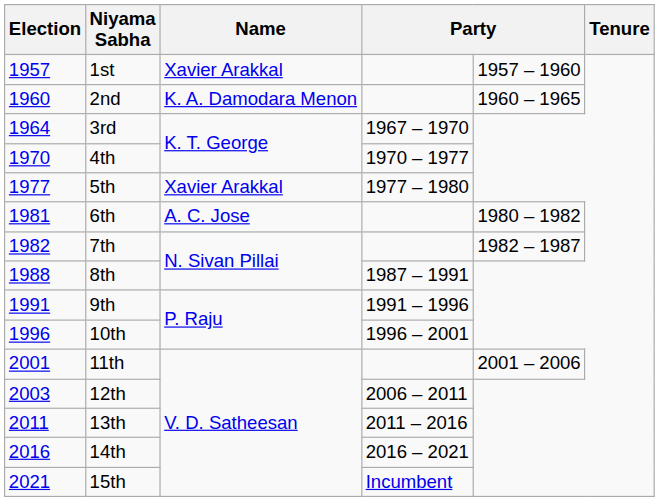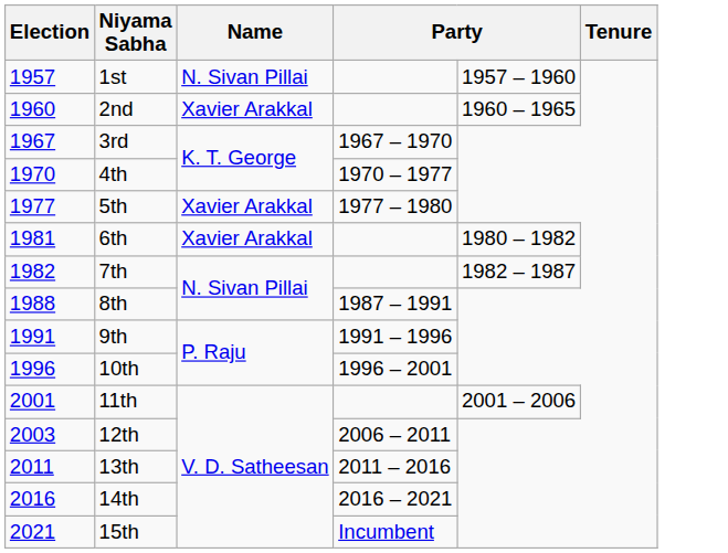 <table class="wikitable sortable">
 <tr>
 <th>Election</th>
 <th>Niyama<br>Sabha</th>
 <th>Name</th>
 <th colspan="2">Party</th>
 <th>Tenure</th>
 </tr>
 <tr>
 <td><a href='#'>1957</a></td>
 <td>1st</td>
-<td><a href='#'>Xavier Arakkal</a></td>
+<td><a href='#'>N. Sivan Pillai</a></td>
 <td></td>
 <td>1957 – 1960</td>
 </tr>
 <tr>
 <td><a href='#'>1960</a></td>
 <td>2nd</td>
-<td><a href='#'>K. A. Damodara Menon</a></td>
+<td><a href='#'>Xavier Arakkal</a></td>
 <td></td>
 <td>1960 – 1965</td>
 </tr>
 <tr>
-<td><a href='#'>1964</a></td>
+<td><a href='#'>1967</a></td>
 <td>3rd</td>
 <td rowspan="2"><a href='#'>K. T. George</a></td>
 <td>1967 – 1970</td>
 </tr>
 <tr>
 <td><a href='#'>1970</a></td>
 <td>4th</td>
 <td>1970 – 1977</td>
 </tr>
 <tr>
 <td><a href='#'>1977</a></td>
 <td>5th</td>
 <td><a href='#'>Xavier Arakkal</a></td>
 <td>1977 – 1980</td>
 </tr>
 <tr>
 <td><a href='#'>1981</a></td>
 <td>6th</td>
-<td><a href='#'>A. C. Jose</a></td>
+<td><a href='#'>Xavier Arakkal</a></td>
 <td></td>
 <td>1980 – 1982</td>
 </tr>
 <tr>
 <td><a href='#'>1982</a></td>
 <td>7th</td>
 <td rowspan="2"><a href='#'>N. Sivan Pillai</a></td>
 <td></td>
 <td>1982 – 1987</td>
 </tr>
 <tr>
 <td><a href='#'>1988</a></td>
 <td>8th</td>
 <td>1987 – 1991</td>
 </tr>
 <tr>
 <td><a href='#'>1991</a></td>
 <td>9th</td>
 <td rowspan="2"><a href='#'>P. Raju</a></td>
 <td>1991 – 1996</td>
 </tr>
 <tr>
 <td><a href='#'>1996</a></td>
 <td>10th</td>
 <td>1996 – 2001</td>
 </tr>
 <tr>
 <td><a href='#'>2001</a></td>
 <td>11th</td>
 <td rowspan="5"><a href='#'>V. D. Satheesan</a></td>
 <td></td>
 <td>2001 – 2006</td>
 </tr>
 <tr>
 <td><a href='#'>2003</a></td>
 <td>12th</td>
 <td>2006 – 2011</td>
 </tr>
 <tr>
 <td><a href='#'>2011</a></td>
 <td>13th</td>
 <td>2011 – 2016</td>
 </tr>
 <tr>
 <td><a href='#'>2016</a></td>
 <td>14th</td>
 <td>2016 – 2021</td>
 </tr>
 <tr>
 <td><a href='#'>2021</a></td>
 <td>15th</td>
 <td><a href='#'>Incumbent</a></td>
 </tr>
 </table>
